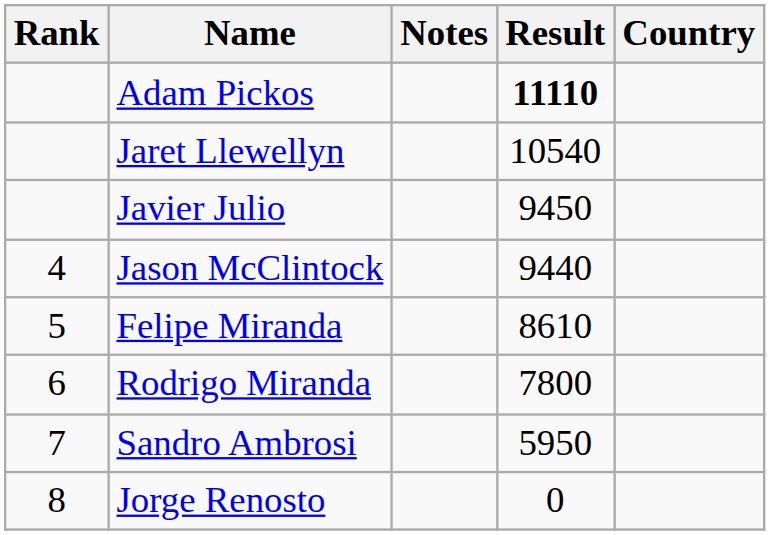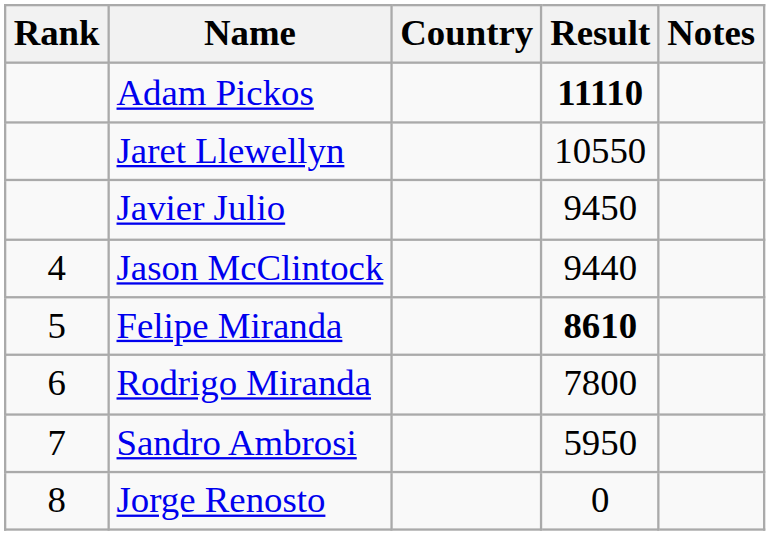 <table class="wikitable sortable" style="text-align:center;">
 <tr>
 <th>Rank</th>
 <th>Name</th>
+<th>Country</th>
+<th>Result</th>
 <th>Notes</th>
-<th>Result</th>
-<th>Country</th>
 </tr>
 <tr>
 <td></td>
 <td align=left><a href='#'>Adam Pickos</a></td>
+<td align=left></td>
+<td><strong>11110</strong></td>
 <td></td>
-<td><strong>11110</strong></td>
-<td align=left></td>
 </tr>
 <tr>
 <td></td>
 <td align=left><a href='#'>Jaret Llewellyn</a></td>
+<td align=left></td>
+<td>10550</td>
 <td></td>
-<td>10540</td>
-<td align=left></td>
 </tr>
 <tr>
 <td></td>
 <td align=left><a href='#'>Javier Julio</a></td>
+<td align=left></td>
+<td>9450</td>
 <td></td>
-<td>9450</td>
-<td align=left></td>
 </tr>
 <tr>
 <td>4</td>
 <td align=left><a href='#'>Jason McClintock</a></td>
+<td align=left></td>
+<td>9440</td>
 <td></td>
-<td>9440</td>
-<td align=left></td>
 </tr>
 <tr>
 <td>5</td>
 <td align=left><a href='#'>Felipe Miranda</a></td>
+<td align=left></td>
+<td><strong>8610</strong></td>
 <td></td>
-<td>8610</td>
-<td align=left></td>
 </tr>
 <tr>
 <td>6</td>
 <td align=left><a href='#'>Rodrigo Miranda</a></td>
+<td align=left></td>
+<td>7800</td>
 <td></td>
-<td>7800</td>
-<td align=left></td>
 </tr>
 <tr>
 <td>7</td>
 <td align=left><a href='#'>Sandro Ambrosi</a></td>
+<td align=left></td>
+<td>5950</td>
 <td></td>
-<td>5950</td>
-<td align=left></td>
 </tr>
 <tr>
 <td>8</td>
 <td align=left><a href='#'>Jorge Renosto</a></td>
+<td align=left></td>
+<td>0</td>
 <td></td>
-<td>0</td>
-<td align=left></td>
 </tr>
 </table>
